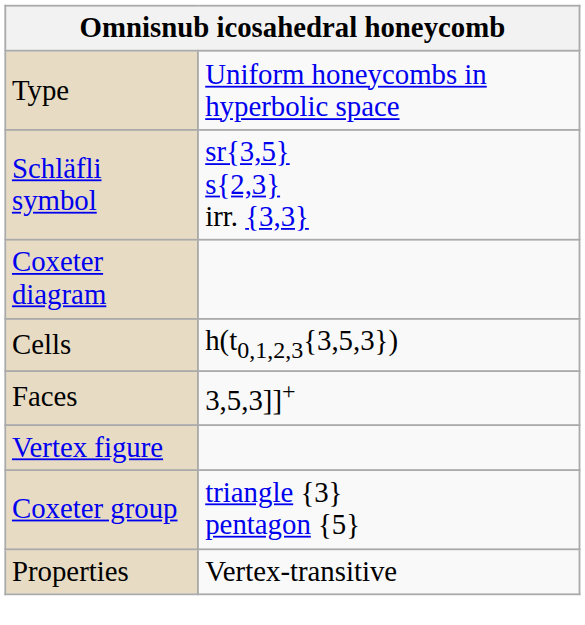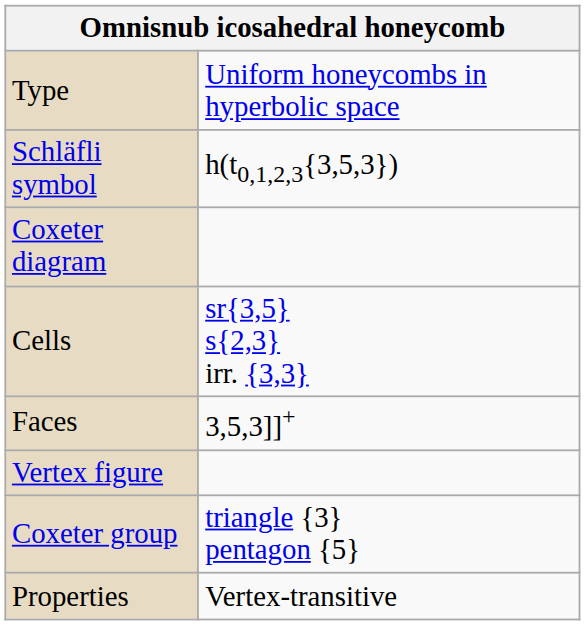 <table class="wikitable" align="right" style="margin-left:10px" width="320">
 <tr>
 <th bgcolor=#e7dcc3 colspan=2>Omnisnub icosahedral honeycomb<br></th>
 </tr>
 <tr>
 <td bgcolor=#e7dcc3>Type</td>
 <td><a href='#'>Uniform honeycombs in hyperbolic space</a></td>
 </tr>
 <tr>
 <td width=100 bgcolor=#e7dcc3><a href='#'>Schläfli symbol</a></td>
-<td><a href='#'>sr{3,5}</a> <br><a href='#'>s{2,3}</a> <br>irr. <a href='#'>{3,3}</a> </td>
+<td>h(t<sub>0,1,2,3</sub>{3,5,3})</td>
 </tr>
 <tr>
 <td bgcolor=#e7dcc3><a href='#'>Coxeter diagram</a></td>
 <td></td>
 </tr>
 <tr>
 <td bgcolor=#e7dcc3>Cells</td>
-<td>h(t<sub>0,1,2,3</sub>{3,5,3})</td>
+<td><a href='#'>sr{3,5}</a> <br><a href='#'>s{2,3}</a> <br>irr. <a href='#'>{3,3}</a> </td>
 </tr>
 <tr>
 <td bgcolor=#e7dcc3>Faces</td>
 <td>3,5,3]]<sup>+</sup></td>
 </tr>
 <tr>
 <td bgcolor=#e7dcc3><a href='#'>Vertex figure</a></td>
 <td></td>
 </tr>
 <tr>
 <td bgcolor=#e7dcc3><a href='#'>Coxeter group</a></td>
 <td><a href='#'>triangle</a> {3}<br><a href='#'>pentagon</a> {5}</td>
 </tr>
 <tr>
 <td bgcolor=#e7dcc3>Properties</td>
 <td>Vertex-transitive</td>
 </tr>
 </table>
